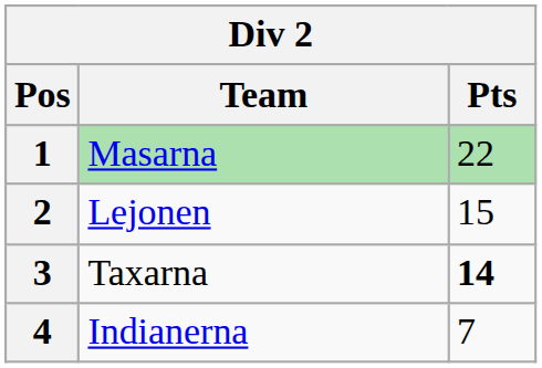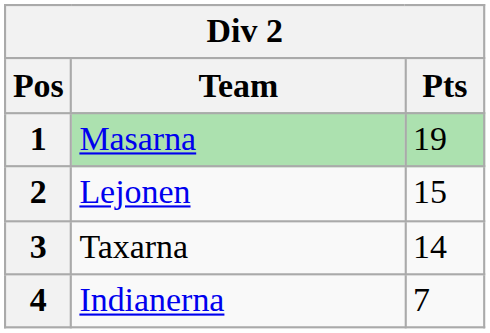 <table class="wikitable">
 <tr>
 <th colspan="3">Div 2</th>
 </tr>
 <tr>
 <th width=20>Pos</th>
 <th width=150>Team</th>
 <th width=30>Pts</th>
 </tr>
 <tr style="background:#ACE1AF;">
 <th>1</th>
 <td><a href='#'>Masarna</a></td>
-<td>22</td>
+<td>19</td>
 </tr>
 <tr>
 <th>2</th>
 <td><a href='#'>Lejonen</a></td>
 <td>15</td>
 </tr>
 <tr>
 <th>3</th>
 <td>Taxarna</td>
-<td><strong>14</strong></td>
+<td>14</td>
 </tr>
 <tr>
 <th>4</th>
 <td><a href='#'>Indianerna</a></td>
 <td>7</td>
 </tr>
 </table>
